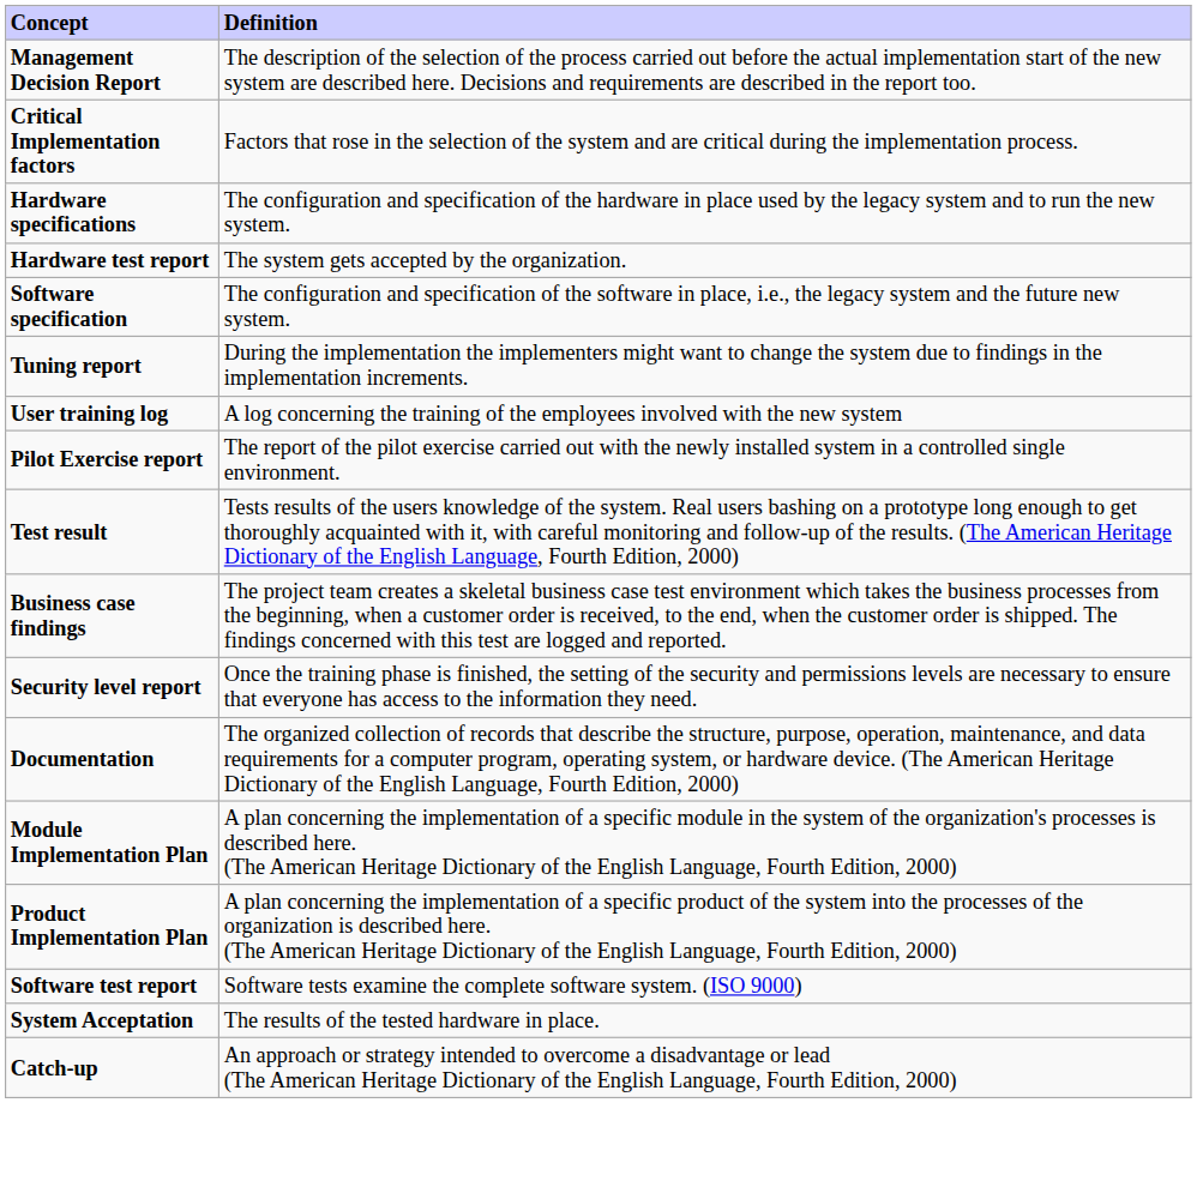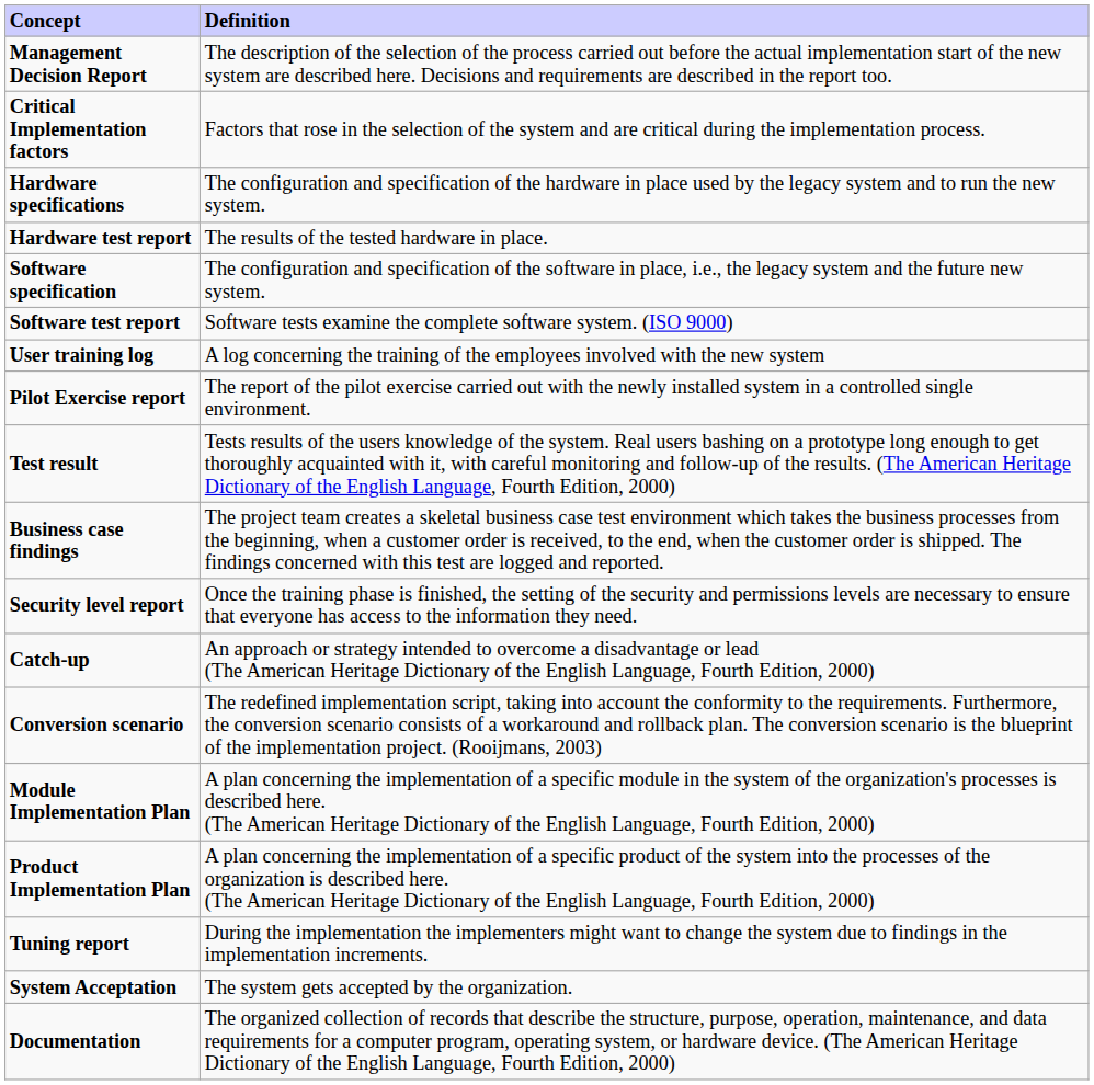 <table class="wikitable">
 <tr style="background:#ccf;">
 <td><strong>Concept</strong></td>
 <td><strong>Definition</strong></td>
 </tr>
 <tr>
 <td><strong>Management Decision Report</strong></td>
 <td>The description of the selection of the process carried out before the actual implementation start of the new system are described here. Decisions and requirements are described in the report too.</td>
 </tr>
 <tr>
 <td><strong>Critical Implementation factors</strong></td>
 <td>Factors that rose in the selection of the system and are critical during the implementation process.</td>
 </tr>
 <tr>
 <td><strong>Hardware specifications</strong></td>
 <td>The configuration and specification of the hardware in place used by the legacy system and to run the new system.</td>
 </tr>
 <tr>
 <td><strong>Hardware test report</strong></td>
-<td>The system gets accepted by the organization.</td>
+<td>The results of the tested hardware in place.</td>
 </tr>
 <tr>
 <td><strong>Software specification</strong></td>
 <td>The configuration and specification of the software in place, i.e., the legacy system and the future new system.</td>
 </tr>
 <tr>
-<td><strong>Tuning report</strong></td>
-<td>During the implementation the implementers might want to change the system due to findings in the implementation increments.</td>
+<td><strong>Software test report</strong></td>
+<td>Software tests examine the complete software system. (<a href='#'>ISO 9000</a>)</td>
 </tr>
 <tr>
 <td><strong>User training log</strong></td>
 <td>A log concerning the training of the employees involved with the new system</td>
 </tr>
 <tr>
 <td><strong>Pilot Exercise report</strong></td>
 <td>The report of the pilot exercise carried out with the newly installed system in a controlled single environment.</td>
 </tr>
 <tr>
 <td><strong>Test result</strong></td>
 <td>Tests results of the users knowledge of the system. Real users bashing on a prototype long enough to get thoroughly acquainted with it, with careful monitoring and follow-up of the results. (<a href='#'>The American Heritage Dictionary of the English Language</a>, Fourth Edition, 2000)</td>
 </tr>
 <tr>
 <td><strong>Business case findings</strong></td>
 <td>The project team creates a skeletal business case test environment which takes the business processes from the beginning, when a customer order is received, to the end, when the customer order is shipped. The findings concerned with this test are logged and reported.</td>
 </tr>
 <tr>
 <td><strong>Security level report</strong></td>
 <td>Once the training phase is finished, the setting of the security and permissions levels are necessary to ensure that everyone has access to the information they need.</td>
 </tr>
 <tr>
-<td><strong>Documentation</strong></td>
-<td>The organized collection of records that describe the structure, purpose, operation, maintenance, and data requirements for a computer program, operating system, or hardware device. (The American Heritage Dictionary of the English Language, Fourth Edition, 2000)</td>
+<td><strong>Catch-up</strong></td>
+<td>An approach or strategy intended to overcome a disadvantage or lead<br>(The American Heritage Dictionary of the English Language, Fourth Edition, 2000)</td>
+</tr>
+<tr>
+<td><strong>Conversion scenario</strong></td>
+<td>The redefined implementation script, taking into account the conformity to the requirements. Furthermore, the conversion scenario consists of a workaround and rollback plan. The conversion scenario is the blueprint of the implementation project. (Rooijmans, 2003)</td>
 </tr>
 <tr>
 <td><strong>Module Implementation Plan</strong></td>
 <td>A plan concerning the implementation of a specific module in the system of the organization's processes is described here.<br>(The American Heritage Dictionary of the English Language, Fourth Edition, 2000)</td>
 </tr>
 <tr>
 <td><strong>Product Implementation Plan</strong></td>
 <td>A plan concerning the implementation of a specific product of the system into the processes of the organization is described here.<br>(The American Heritage Dictionary of the English Language, Fourth Edition, 2000)</td>
 </tr>
 <tr>
-<td><strong>Software test report</strong></td>
-<td>Software tests examine the complete software system. (<a href='#'>ISO 9000</a>)</td>
+<td><strong>Tuning report</strong></td>
+<td>During the implementation the implementers might want to change the system due to findings in the implementation increments.</td>
 </tr>
 <tr>
 <td><strong>System Acceptation</strong></td>
-<td>The results of the tested hardware in place.</td>
+<td>The system gets accepted by the organization.</td>
 </tr>
 <tr>
-<td><strong>Catch-up</strong></td>
-<td>An approach or strategy intended to overcome a disadvantage or lead<br>(The American Heritage Dictionary of the English Language, Fourth Edition, 2000)</td>
+<td><strong>Documentation</strong></td>
+<td>The organized collection of records that describe the structure, purpose, operation, maintenance, and data requirements for a computer program, operating system, or hardware device. (The American Heritage Dictionary of the English Language, Fourth Edition, 2000)</td>
 </tr>
 </table>
